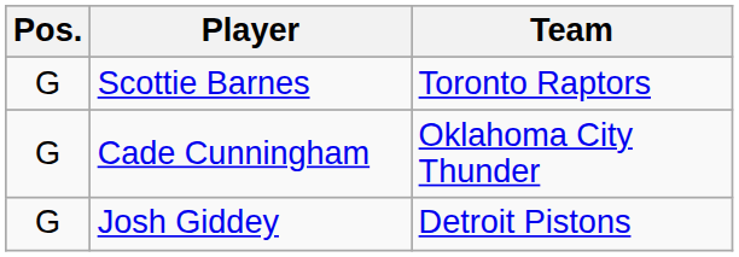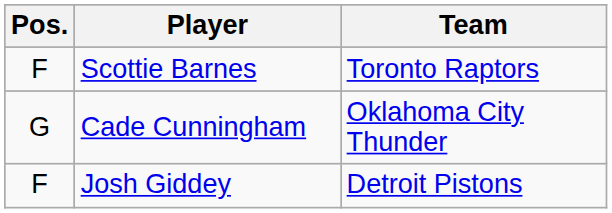 <table class="wikitable">
 <tr>
 <th>Pos.</th>
 <th style="width:150px;">Player</th>
 <th width=150>Team</th>
 </tr>
 <tr>
-<td style="text-align:center;">G</td>
+<td style="text-align:center;">F</td>
 <td><a href='#'>Scottie Barnes</a></td>
 <td><a href='#'>Toronto Raptors</a></td>
 </tr>
 <tr>
 <td style="text-align:center;">G</td>
 <td><a href='#'>Cade Cunningham</a></td>
 <td><a href='#'>Oklahoma City Thunder</a></td>
 </tr>
 <tr>
-<td style="text-align:center;">G</td>
+<td style="text-align:center;">F</td>
 <td><a href='#'>Josh Giddey</a></td>
 <td><a href='#'>Detroit Pistons</a></td>
 </tr>
 </table>
